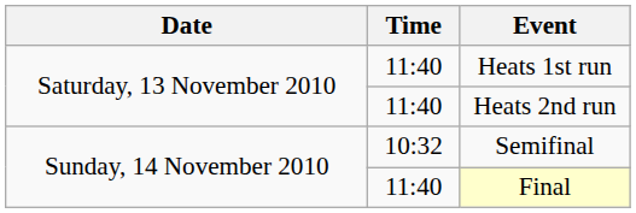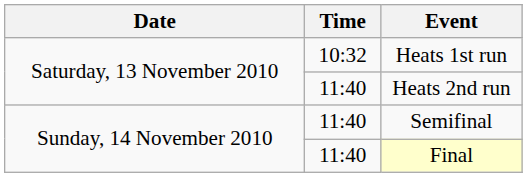 <table class = "wikitable" style="text-align:center;">
 <tr>
 <th width=220>Date</th>
 <th width=50>Time</th>
 <th width=100>Event</th>
 </tr>
 <tr>
 <td rowspan=2>Saturday, 13 November 2010</td>
-<td>11:40</td>
+<td>10:32</td>
 <td>Heats 1st run</td>
 </tr>
 <tr>
 <td>11:40</td>
 <td>Heats 2nd run</td>
 </tr>
 <tr>
 <td rowspan=2>Sunday, 14 November 2010</td>
-<td>10:32</td>
+<td>11:40</td>
 <td>Semifinal</td>
 </tr>
 <tr>
 <td>11:40</td>
 <td bgcolor=ffffcc>Final</td>
 </tr>
 </table>
